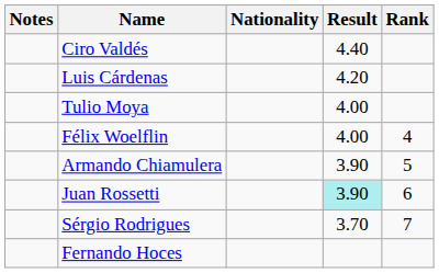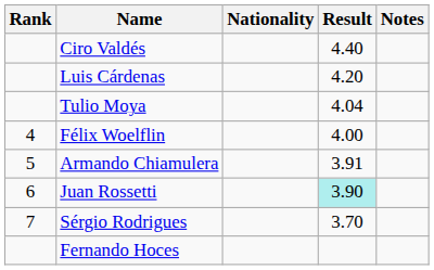 <table class="wikitable sortable" style="text-align:center">
 <tr>
-<th>Notes</th>
+<th>Rank</th>
 <th>Name</th>
 <th>Nationality</th>
 <th>Result</th>
-<th>Rank</th>
+<th>Notes</th>
 </tr>
 <tr>
 <td></td>
 <td align=left><a href='#'>Ciro Valdés</a></td>
 <td align=left></td>
 <td>4.40</td>
 <td></td>
 </tr>
 <tr>
 <td></td>
 <td align=left><a href='#'>Luis Cárdenas</a></td>
 <td align=left></td>
 <td>4.20</td>
 <td></td>
 </tr>
 <tr>
 <td></td>
 <td align=left><a href='#'>Tulio Moya</a></td>
 <td align=left></td>
+<td>4.04</td>
+<td></td>
+</tr>
+<tr>
+<td>4</td>
+<td align=left><a href='#'>Félix Woelflin</a></td>
+<td align=left></td>
 <td>4.00</td>
 <td></td>
 </tr>
 <tr>
+<td>5</td>
+<td align=left><a href='#'>Armando Chiamulera</a></td>
+<td align=left></td>
+<td>3.91</td>
 <td></td>
-<td align=left><a href='#'>Félix Woelflin</a></td>
-<td align=left></td>
-<td>4.00</td>
-<td>4</td>
 </tr>
 <tr>
-<td></td>
-<td align=left><a href='#'>Armando Chiamulera</a></td>
-<td align=left></td>
-<td>3.90</td>
-<td>5</td>
-</tr>
-<tr>
-<td></td>
+<td>6</td>
 <td align=left><a href='#'>Juan Rossetti</a></td>
 <td align=left></td>
 <td style="background: paleturquoise;">3.90</td>
-<td>6</td>
+<td></td>
 </tr>
 <tr>
-<td></td>
+<td>7</td>
 <td align=left><a href='#'>Sérgio Rodrigues</a></td>
 <td align=left></td>
 <td>3.70</td>
-<td>7</td>
+<td></td>
 </tr>
 <tr>
 <td></td>
 <td align=left><a href='#'>Fernando Hoces</a></td>
 <td align=left></td>
 <td></td>
 <td></td>
 </tr>
 </table>
